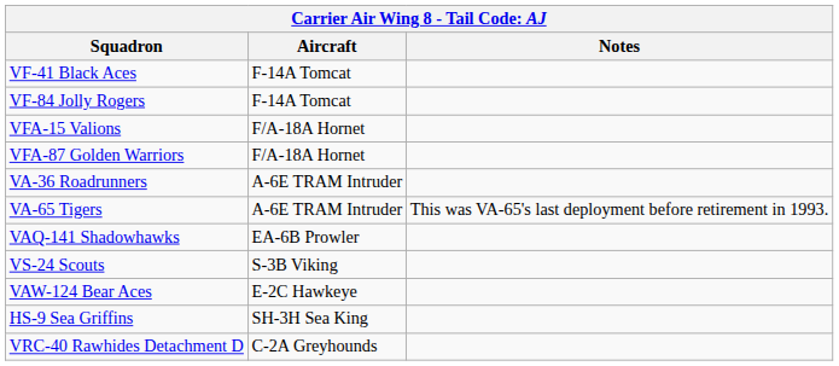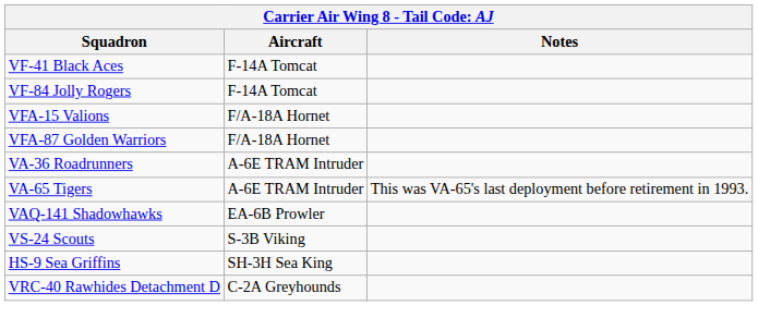 <table class="wikitable">
 <tr>
 <th colspan="3"><a href='#'>Carrier Air Wing 8 - Tail Code: <em>AJ</em></a></th>
 </tr>
 <tr>
 <th>Squadron</th>
 <th>Aircraft</th>
 <th>Notes</th>
 </tr>
 <tr>
 <td><a href='#'>VF-41 Black Aces</a></td>
 <td>F-14A Tomcat</td>
 <td></td>
 </tr>
 <tr>
 <td><a href='#'>VF-84 Jolly Rogers</a></td>
 <td>F-14A Tomcat</td>
 <td></td>
 </tr>
 <tr>
 <td><a href='#'>VFA-15 Valions</a></td>
 <td>F/A-18A Hornet</td>
 <td></td>
 </tr>
 <tr>
 <td><a href='#'>VFA-87 Golden Warriors</a></td>
 <td>F/A-18A Hornet</td>
 <td></td>
 </tr>
 <tr>
 <td><a href='#'>VA-36 Roadrunners</a></td>
 <td>A-6E TRAM Intruder</td>
 <td></td>
 </tr>
 <tr>
 <td><a href='#'>VA-65 Tigers</a></td>
 <td>A-6E TRAM Intruder</td>
 <td>This was VA-65's last deployment before retirement in 1993.</td>
 </tr>
 <tr>
 <td><a href='#'>VAQ-141 Shadowhawks</a></td>
 <td>EA-6B Prowler</td>
 <td></td>
 </tr>
 <tr>
 <td><a href='#'>VS-24 Scouts</a></td>
 <td>S-3B Viking</td>
 <td></td>
 </tr>
 <tr>
-<td><a href='#'>VAW-124 Bear Aces</a></td>
-<td>E-2C Hawkeye</td>
-<td></td>
-</tr>
-<tr>
 <td><a href='#'>HS-9 Sea Griffins</a></td>
 <td>SH-3H Sea King</td>
 <td></td>
 </tr>
 <tr>
 <td><a href='#'>VRC-40 Rawhides Detachment D</a></td>
 <td>C-2A Greyhounds</td>
 <td></td>
 </tr>
 </table>
